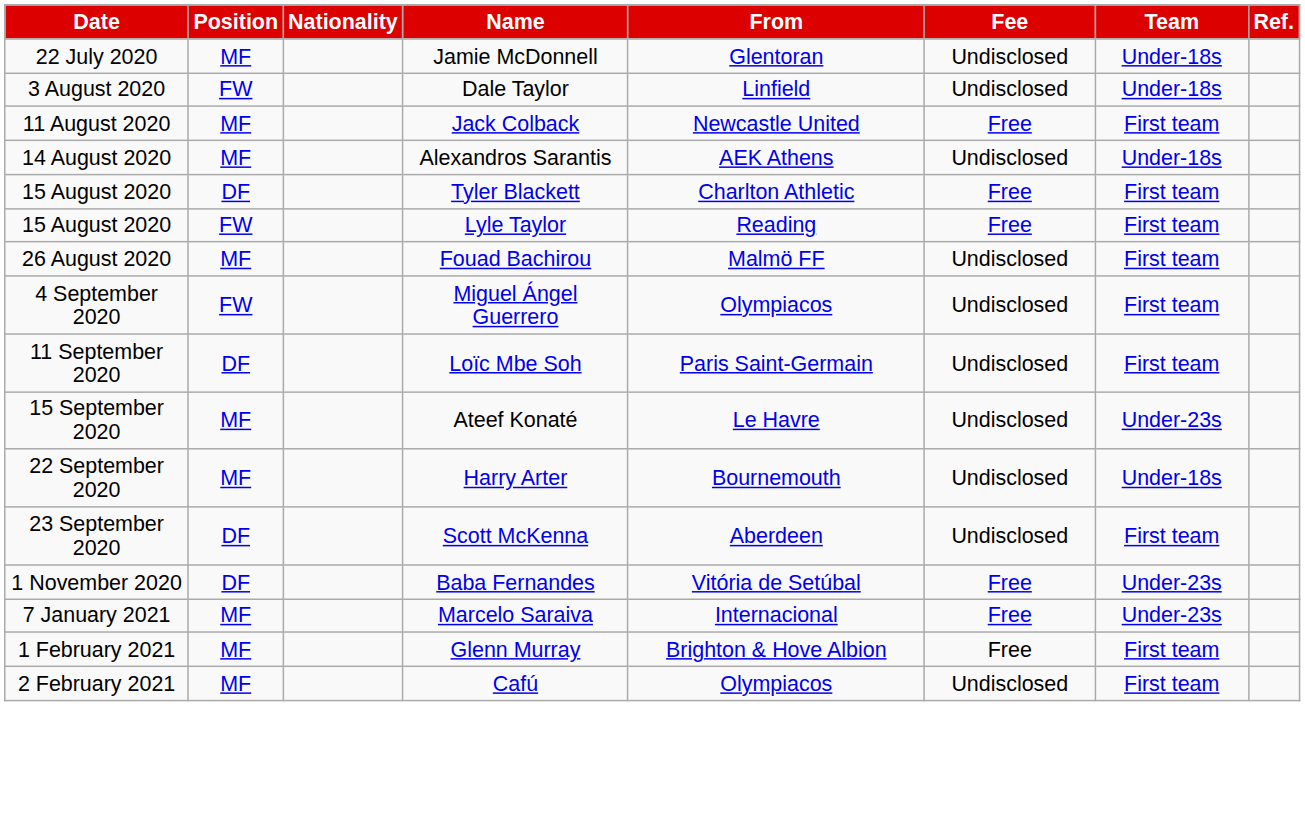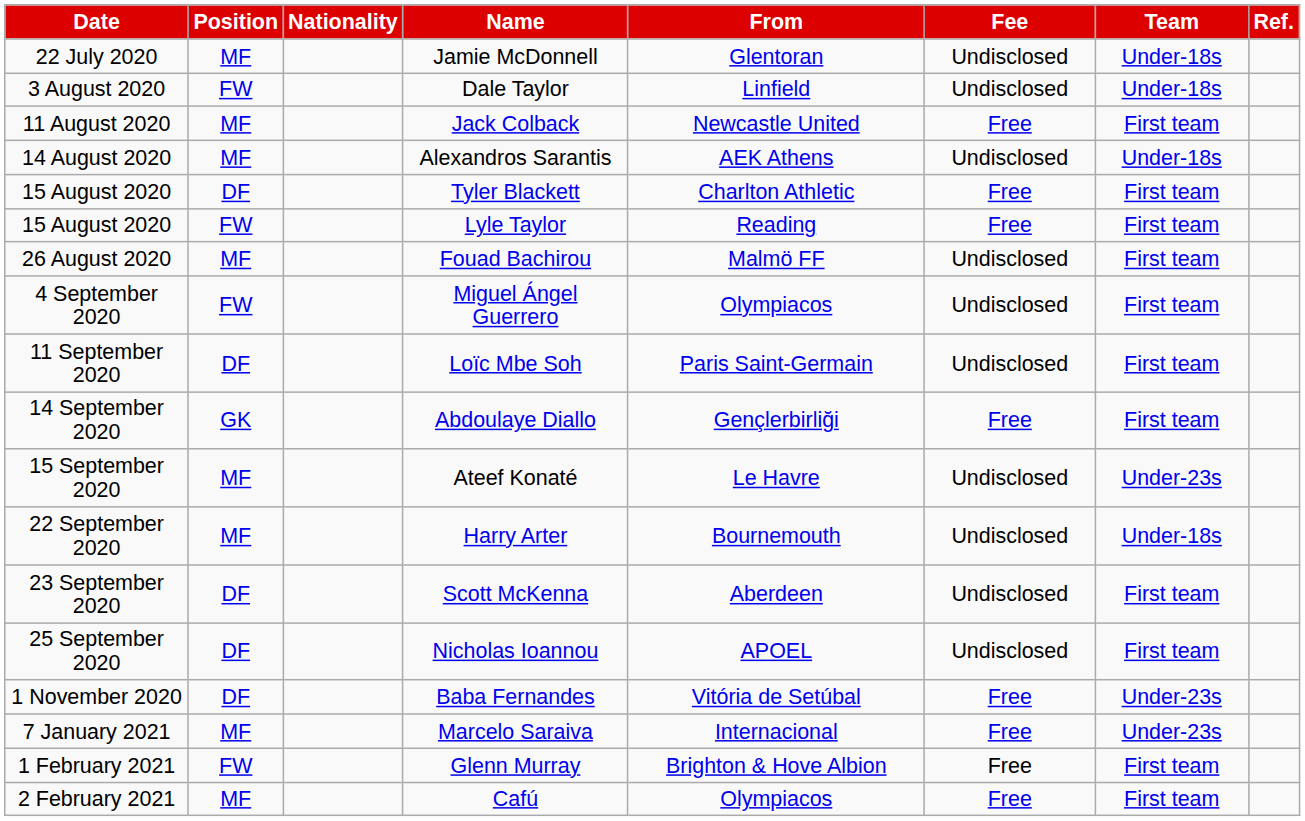 <table class="wikitable"  style="text-align:center; font-size:90%; ">
 <tr>
 <th style="background:#DD0000; color:#FFFFFF; width:120px;">Date</th>
 <th style="background:#DD0000; color:#FFFFFF; width:50px;">Position</th>
 <th style="background:#DD0000; color:#FFFFFF; width:50px;">Nationality</th>
 <th style="background:#DD0000; color:#FFFFFF; width:150px;">Name</th>
 <th style="background:#DD0000; color:#FFFFFF; width:200px;">From</th>
 <th style="background:#DD0000; color:#FFFFFF; width:110px;">Fee</th>
 <th style="background:#DD0000; color:#FFFFFF; width:100px;">Team</th>
 <th style="background:#DD0000; color:#FFFFFF; width:25px;">Ref.</th>
 </tr>
 <tr>
 <td>22 July 2020</td>
 <td><a href='#'>MF</a></td>
 <td></td>
 <td>Jamie McDonnell</td>
 <td> <a href='#'>Glentoran</a></td>
 <td>Undisclosed</td>
 <td><a href='#'>Under-18s</a></td>
 <td></td>
 </tr>
 <tr>
 <td>3 August 2020</td>
 <td><a href='#'>FW</a></td>
 <td></td>
 <td>Dale Taylor</td>
 <td> <a href='#'>Linfield</a></td>
 <td>Undisclosed</td>
 <td><a href='#'>Under-18s</a></td>
 <td></td>
 </tr>
 <tr>
 <td>11 August 2020</td>
 <td><a href='#'>MF</a></td>
 <td></td>
 <td><a href='#'>Jack Colback</a></td>
 <td> <a href='#'>Newcastle United</a></td>
 <td><a href='#'>Free</a></td>
 <td><a href='#'>First team</a></td>
 <td></td>
 </tr>
 <tr>
 <td>14 August 2020</td>
 <td><a href='#'>MF</a></td>
 <td></td>
 <td>Alexandros Sarantis</td>
 <td> <a href='#'>AEK Athens</a></td>
 <td>Undisclosed</td>
 <td><a href='#'>Under-18s</a></td>
 <td></td>
 </tr>
 <tr>
 <td>15 August 2020</td>
 <td><a href='#'>DF</a></td>
 <td></td>
 <td><a href='#'>Tyler Blackett</a></td>
 <td> <a href='#'>Charlton Athletic</a></td>
 <td><a href='#'>Free</a></td>
 <td><a href='#'>First team</a></td>
 <td></td>
 </tr>
 <tr>
 <td>15 August 2020</td>
 <td><a href='#'>FW</a></td>
 <td></td>
 <td><a href='#'>Lyle Taylor</a></td>
 <td> <a href='#'>Reading</a></td>
 <td><a href='#'>Free</a></td>
 <td><a href='#'>First team</a></td>
 <td></td>
 </tr>
 <tr>
 <td>26 August 2020</td>
 <td><a href='#'>MF</a></td>
 <td></td>
 <td><a href='#'>Fouad Bachirou</a></td>
 <td> <a href='#'>Malmö FF</a></td>
 <td>Undisclosed</td>
 <td><a href='#'>First team</a></td>
 <td></td>
 </tr>
 <tr>
 <td>4 September 2020</td>
 <td><a href='#'>FW</a></td>
 <td></td>
 <td><a href='#'>Miguel Ángel Guerrero</a></td>
 <td> <a href='#'>Olympiacos</a></td>
 <td>Undisclosed</td>
 <td><a href='#'>First team</a></td>
 <td></td>
 </tr>
 <tr>
 <td>11 September 2020</td>
 <td><a href='#'>DF</a></td>
 <td></td>
 <td><a href='#'>Loïc Mbe Soh</a></td>
 <td> <a href='#'>Paris Saint-Germain</a></td>
 <td>Undisclosed</td>
 <td><a href='#'>First team</a></td>
 <td></td>
 </tr>
 <tr>
+<td>14 September 2020</td>
+<td><a href='#'>GK</a></td>
+<td></td>
+<td><a href='#'>Abdoulaye Diallo</a></td>
+<td> <a href='#'>Gençlerbirliği</a></td>
+<td><a href='#'>Free</a></td>
+<td><a href='#'>First team</a></td>
+<td></td>
+</tr>
+<tr>
 <td>15 September 2020</td>
 <td><a href='#'>MF</a></td>
 <td></td>
 <td>Ateef Konaté</td>
 <td> <a href='#'>Le Havre</a></td>
 <td>Undisclosed</td>
 <td><a href='#'>Under-23s</a></td>
 <td></td>
 </tr>
 <tr>
 <td>22 September 2020</td>
 <td><a href='#'>MF</a></td>
 <td></td>
 <td><a href='#'>Harry Arter</a></td>
 <td> <a href='#'>Bournemouth</a></td>
 <td>Undisclosed</td>
 <td><a href='#'>Under-18s</a></td>
 <td></td>
 </tr>
 <tr>
 <td>23 September 2020</td>
 <td><a href='#'>DF</a></td>
 <td></td>
 <td><a href='#'>Scott McKenna</a></td>
 <td> <a href='#'>Aberdeen</a></td>
 <td>Undisclosed</td>
 <td><a href='#'>First team</a></td>
 <td></td>
 </tr>
 <tr>
+<td>25 September 2020</td>
+<td><a href='#'>DF</a></td>
+<td></td>
+<td><a href='#'>Nicholas Ioannou</a></td>
+<td> <a href='#'>APOEL</a></td>
+<td>Undisclosed</td>
+<td><a href='#'>First team</a></td>
+<td></td>
+</tr>
+<tr>
 <td>1 November 2020</td>
 <td><a href='#'>DF</a></td>
 <td></td>
 <td><a href='#'>Baba Fernandes</a></td>
 <td> <a href='#'>Vitória de Setúbal</a></td>
 <td><a href='#'>Free</a></td>
 <td><a href='#'>Under-23s</a></td>
 <td></td>
 </tr>
 <tr>
 <td>7 January 2021</td>
 <td><a href='#'>MF</a></td>
 <td></td>
 <td><a href='#'>Marcelo Saraiva</a></td>
 <td> <a href='#'>Internacional</a></td>
 <td><a href='#'>Free</a></td>
 <td><a href='#'>Under-23s</a></td>
 <td></td>
 </tr>
 <tr>
 <td>1 February 2021</td>
-<td><a href='#'>MF</a></td>
+<td><a href='#'>FW</a></td>
 <td></td>
 <td><a href='#'>Glenn Murray</a></td>
 <td> <a href='#'>Brighton & Hove Albion</a></td>
 <td>Free</td>
 <td><a href='#'>First team</a></td>
 <td></td>
 </tr>
 <tr>
 <td>2 February 2021</td>
 <td><a href='#'>MF</a></td>
 <td></td>
 <td><a href='#'>Cafú</a></td>
 <td> <a href='#'>Olympiacos</a></td>
-<td>Undisclosed</td>
+<td><a href='#'>Free</a></td>
 <td><a href='#'>First team</a></td>
 <td></td>
 </tr>
 </table>
